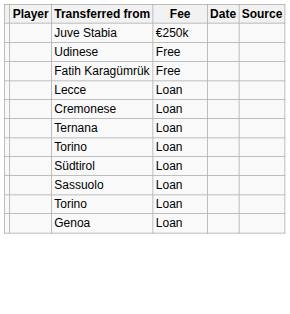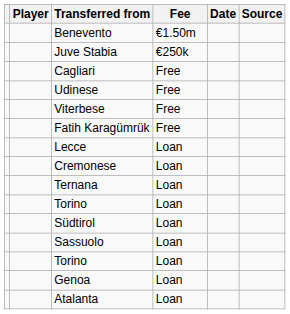 <table class="wikitable plainrowheaders sortable">
 <tr>
 <th></th>
 <th scope="col">Player</th>
 <th>Transferred from</th>
 <th style="width: 65px;">Fee</th>
 <th scope="col">Date</th>
 <th scope="col">Source</th>
 </tr>
 <tr>
 <td align="center"></td>
 <td></td>
+<td> Benevento</td>
+<td>€1.50m</td>
+<td></td>
+<td></td>
+</tr>
+<tr>
+<td align="center"></td>
+<td></td>
 <td> Juve Stabia</td>
 <td>€250k</td>
 <td></td>
 <td></td>
 </tr>
 <tr>
 <td align="center"></td>
 <td></td>
+<td> Cagliari</td>
+<td>Free</td>
+<td></td>
+<td></td>
+</tr>
+<tr>
+<td align="center"></td>
+<td></td>
 <td> Udinese</td>
+<td>Free</td>
+<td></td>
+<td></td>
+</tr>
+<tr>
+<td align="center"></td>
+<td></td>
+<td> Viterbese</td>
 <td>Free</td>
 <td></td>
 <td></td>
 </tr>
 <tr>
 <td align="center"></td>
 <td></td>
 <td> Fatih Karagümrük</td>
 <td>Free</td>
 <td></td>
 <td></td>
 </tr>
 <tr>
 <td align="center"></td>
 <td></td>
 <td> Lecce</td>
 <td>Loan</td>
 <td></td>
 <td></td>
 </tr>
 <tr>
 <td align="center"></td>
 <td></td>
 <td> Cremonese</td>
 <td>Loan</td>
 <td></td>
 <td></td>
 </tr>
 <tr>
 <td align="center"></td>
 <td></td>
 <td> Ternana</td>
 <td>Loan</td>
 <td></td>
 <td></td>
 </tr>
 <tr>
 <td align="center"></td>
 <td></td>
 <td> Torino</td>
 <td>Loan</td>
 <td></td>
 <td></td>
 </tr>
 <tr>
 <td align="center"></td>
 <td></td>
 <td> Südtirol</td>
 <td>Loan</td>
 <td></td>
 <td></td>
 </tr>
 <tr>
 <td align="center"></td>
 <td></td>
 <td> Sassuolo</td>
 <td>Loan</td>
 <td></td>
 <td></td>
 </tr>
 <tr>
 <td align="center"></td>
 <td></td>
 <td> Torino</td>
 <td>Loan</td>
 <td></td>
 <td></td>
 </tr>
 <tr>
 <td align="center"></td>
 <td></td>
 <td> Genoa</td>
 <td>Loan</td>
 <td></td>
 <td></td>
 </tr>
+<tr>
+<td align="center"></td>
+<td></td>
+<td> Atalanta</td>
+<td>Loan</td>
+<td></td>
+<td></td>
+</tr>
 </table>
